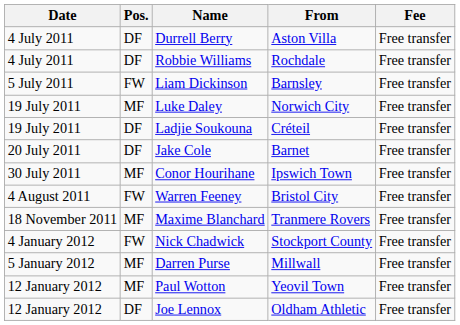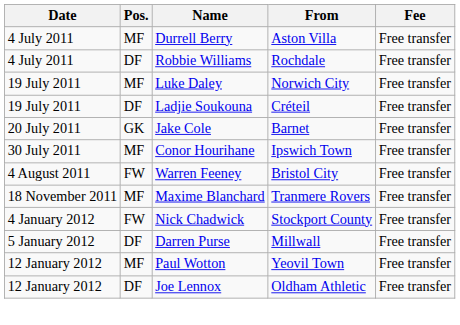 <table class="wikitable">
 <tr>
 <th>Date</th>
 <th>Pos.</th>
 <th>Name</th>
 <th>From</th>
 <th>Fee</th>
 </tr>
 <tr>
 <td>4 July 2011</td>
-<td>DF</td>
+<td>MF</td>
 <td><a href='#'>Durrell Berry</a></td>
 <td><a href='#'>Aston Villa</a></td>
 <td>Free transfer</td>
 </tr>
 <tr>
 <td>4 July 2011</td>
 <td>DF</td>
 <td><a href='#'>Robbie Williams</a></td>
 <td><a href='#'>Rochdale</a></td>
-<td>Free transfer</td>
-</tr>
-<tr>
-<td>5 July 2011</td>
-<td>FW</td>
-<td><a href='#'>Liam Dickinson</a></td>
-<td><a href='#'>Barnsley</a></td>
 <td>Free transfer</td>
 </tr>
 <tr>
 <td>19 July 2011</td>
 <td>MF</td>
 <td><a href='#'>Luke Daley</a></td>
 <td><a href='#'>Norwich City</a></td>
 <td>Free transfer</td>
 </tr>
 <tr>
 <td>19 July 2011</td>
 <td>DF</td>
 <td><a href='#'>Ladjie Soukouna</a></td>
 <td><a href='#'>Créteil</a></td>
 <td>Free transfer</td>
 </tr>
 <tr>
 <td>20 July 2011</td>
-<td>DF</td>
+<td>GK</td>
 <td><a href='#'>Jake Cole</a></td>
 <td><a href='#'>Barnet</a></td>
 <td>Free transfer</td>
 </tr>
 <tr>
 <td>30 July 2011</td>
 <td>MF</td>
 <td><a href='#'>Conor Hourihane</a></td>
 <td><a href='#'>Ipswich Town</a></td>
 <td>Free transfer</td>
 </tr>
 <tr>
 <td>4 August 2011</td>
 <td>FW</td>
 <td><a href='#'>Warren Feeney</a></td>
 <td><a href='#'>Bristol City</a></td>
 <td>Free transfer</td>
 </tr>
 <tr>
 <td>18 November 2011</td>
 <td>MF</td>
 <td><a href='#'>Maxime Blanchard</a></td>
 <td><a href='#'>Tranmere Rovers</a></td>
 <td>Free transfer</td>
 </tr>
 <tr>
 <td>4 January 2012</td>
 <td>FW</td>
 <td><a href='#'>Nick Chadwick</a></td>
 <td><a href='#'>Stockport County</a></td>
 <td>Free transfer</td>
 </tr>
 <tr>
 <td>5 January 2012</td>
-<td>MF</td>
+<td>DF</td>
 <td><a href='#'>Darren Purse</a></td>
 <td><a href='#'>Millwall</a></td>
 <td>Free transfer</td>
 </tr>
 <tr>
 <td>12 January 2012</td>
 <td>MF</td>
 <td><a href='#'>Paul Wotton</a></td>
 <td><a href='#'>Yeovil Town</a></td>
 <td>Free transfer</td>
 </tr>
 <tr>
 <td>12 January 2012</td>
 <td>DF</td>
 <td><a href='#'>Joe Lennox</a></td>
 <td><a href='#'>Oldham Athletic</a></td>
 <td>Free transfer</td>
 </tr>
 </table>
